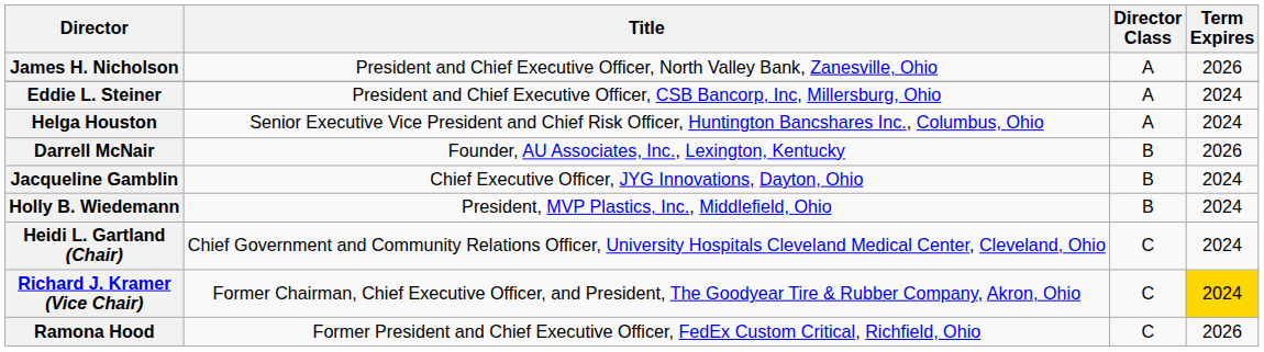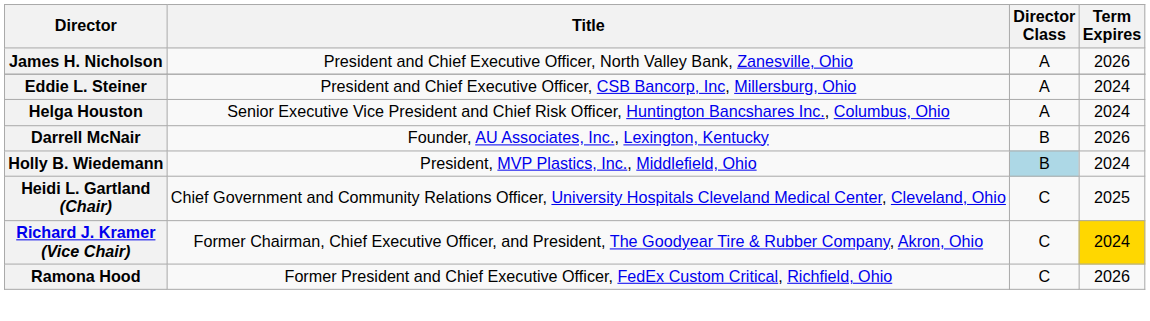 <table class="wikitable sortable">
 <tr>
 <th>Director</th>
 <th>Title</th>
 <th>Director<br>Class</th>
 <th>Term<br>Expires</th>
 </tr>
 <tr align="center">
 <th>James H. Nicholson</th>
 <td>President and Chief Executive Officer, North Valley Bank, <a href='#'>Zanesville, Ohio</a></td>
 <td>A</td>
 <td>2026</td>
 </tr>
 <tr>
 </tr>
 <tr align="center">
 <th>Eddie L. Steiner</th>
 <td>President and Chief Executive Officer, <a href='#'>CSB Bancorp, Inc</a>, <a href='#'>Millersburg, Ohio</a></td>
 <td>A</td>
 <td>2024</td>
 </tr>
 <tr align="center">
 <th>Helga Houston</th>
 <td>Senior Executive Vice President and Chief Risk Officer, <a href='#'>Huntington Bancshares Inc.</a>, <a href='#'>Columbus, Ohio</a></td>
 <td>A</td>
 <td>2024</td>
 </tr>
 <tr align="center">
 <th>Darrell McNair</th>
 <td>Founder, <a href='#'>AU Associates, Inc.</a>, <a href='#'>Lexington, Kentucky</a></td>
 <td>B</td>
 <td>2026</td>
 </tr>
 <tr align="center">
-<th>Jacqueline Gamblin</th>
-<td>Chief Executive Officer, <a href='#'>JYG Innovations</a>, <a href='#'>Dayton, Ohio</a></td>
-<td>B</td>
-<td>2024</td>
-</tr>
-<tr align="center">
 <th>Holly B. Wiedemann</th>
 <td>President, <a href='#'>MVP Plastics, Inc.</a>, <a href='#'>Middlefield, Ohio</a></td>
-<td>B</td>
+<td style="background: lightblue;">B</td>
 <td>2024</td>
 </tr>
 <tr align="center">
 <th>Heidi L. Gartland<br><em>(Chair)</em></th>
 <td>Chief Government and Community Relations Officer, <a href='#'>University Hospitals Cleveland Medical Center</a>, <a href='#'>Cleveland, Ohio</a></td>
 <td>C</td>
-<td>2024</td>
+<td>2025</td>
 </tr>
 <tr align="center">
 <th><a href='#'>Richard J. Kramer</a><br><em>(Vice Chair)</em></th>
 <td>Former Chairman, Chief Executive Officer, and President, <a href='#'>The Goodyear Tire & Rubber Company</a>, <a href='#'>Akron, Ohio</a></td>
 <td>C</td>
 <td style="background: gold;">2024</td>
 </tr>
 <tr align="center">
 <th>Ramona Hood</th>
 <td>Former President and Chief Executive Officer, <a href='#'>FedEx Custom Critical</a>, <a href='#'>Richfield, Ohio</a></td>
 <td>C</td>
 <td>2026</td>
 </tr>
 </table>
